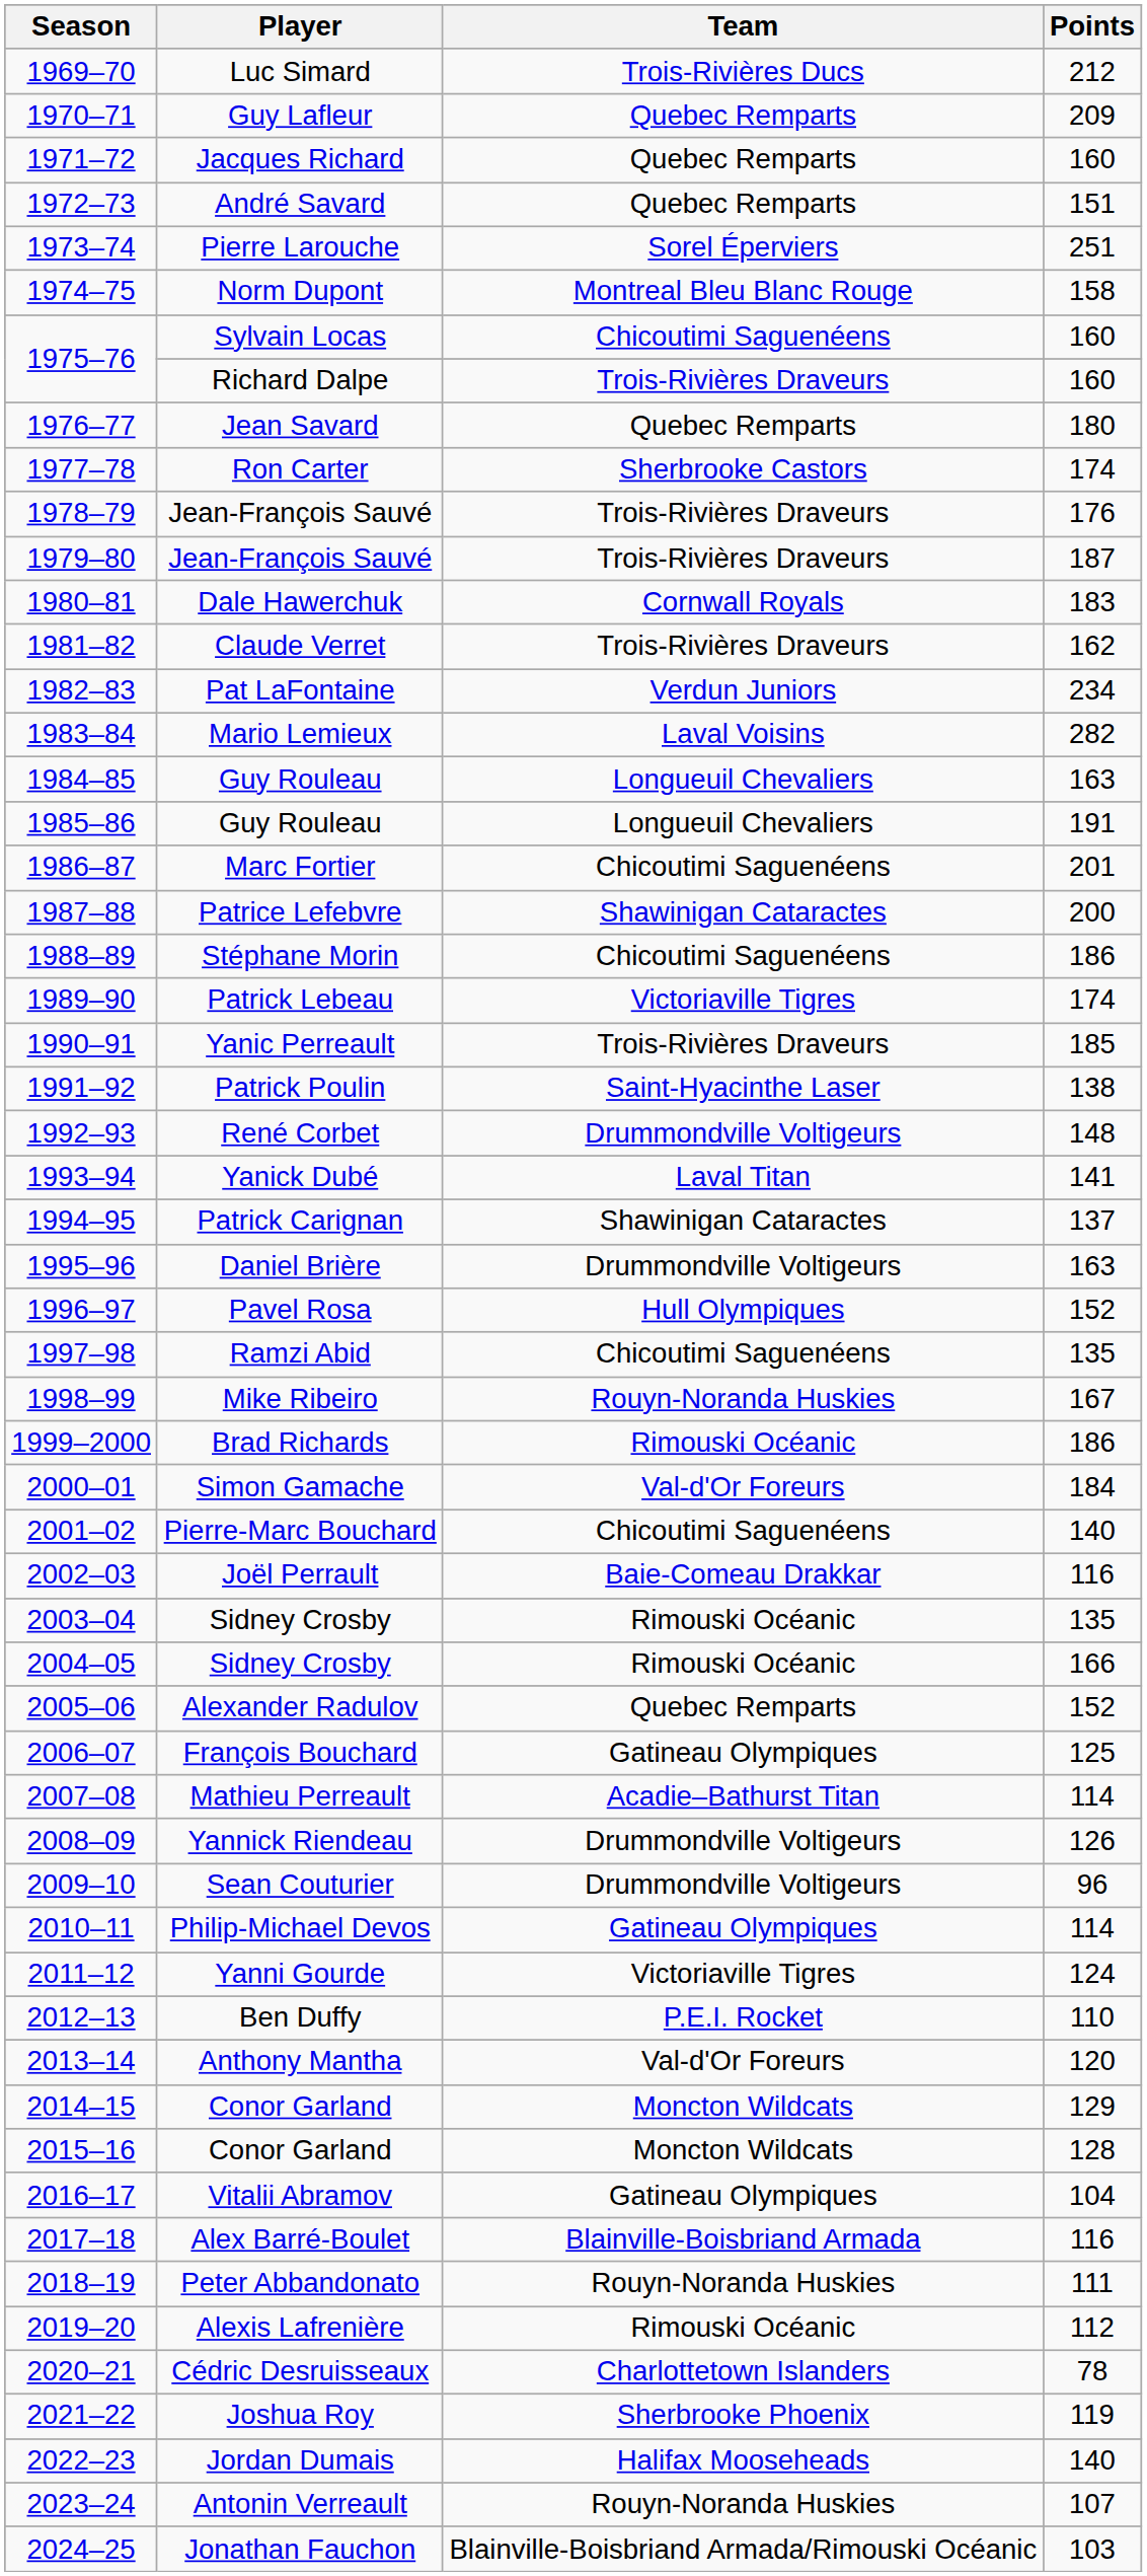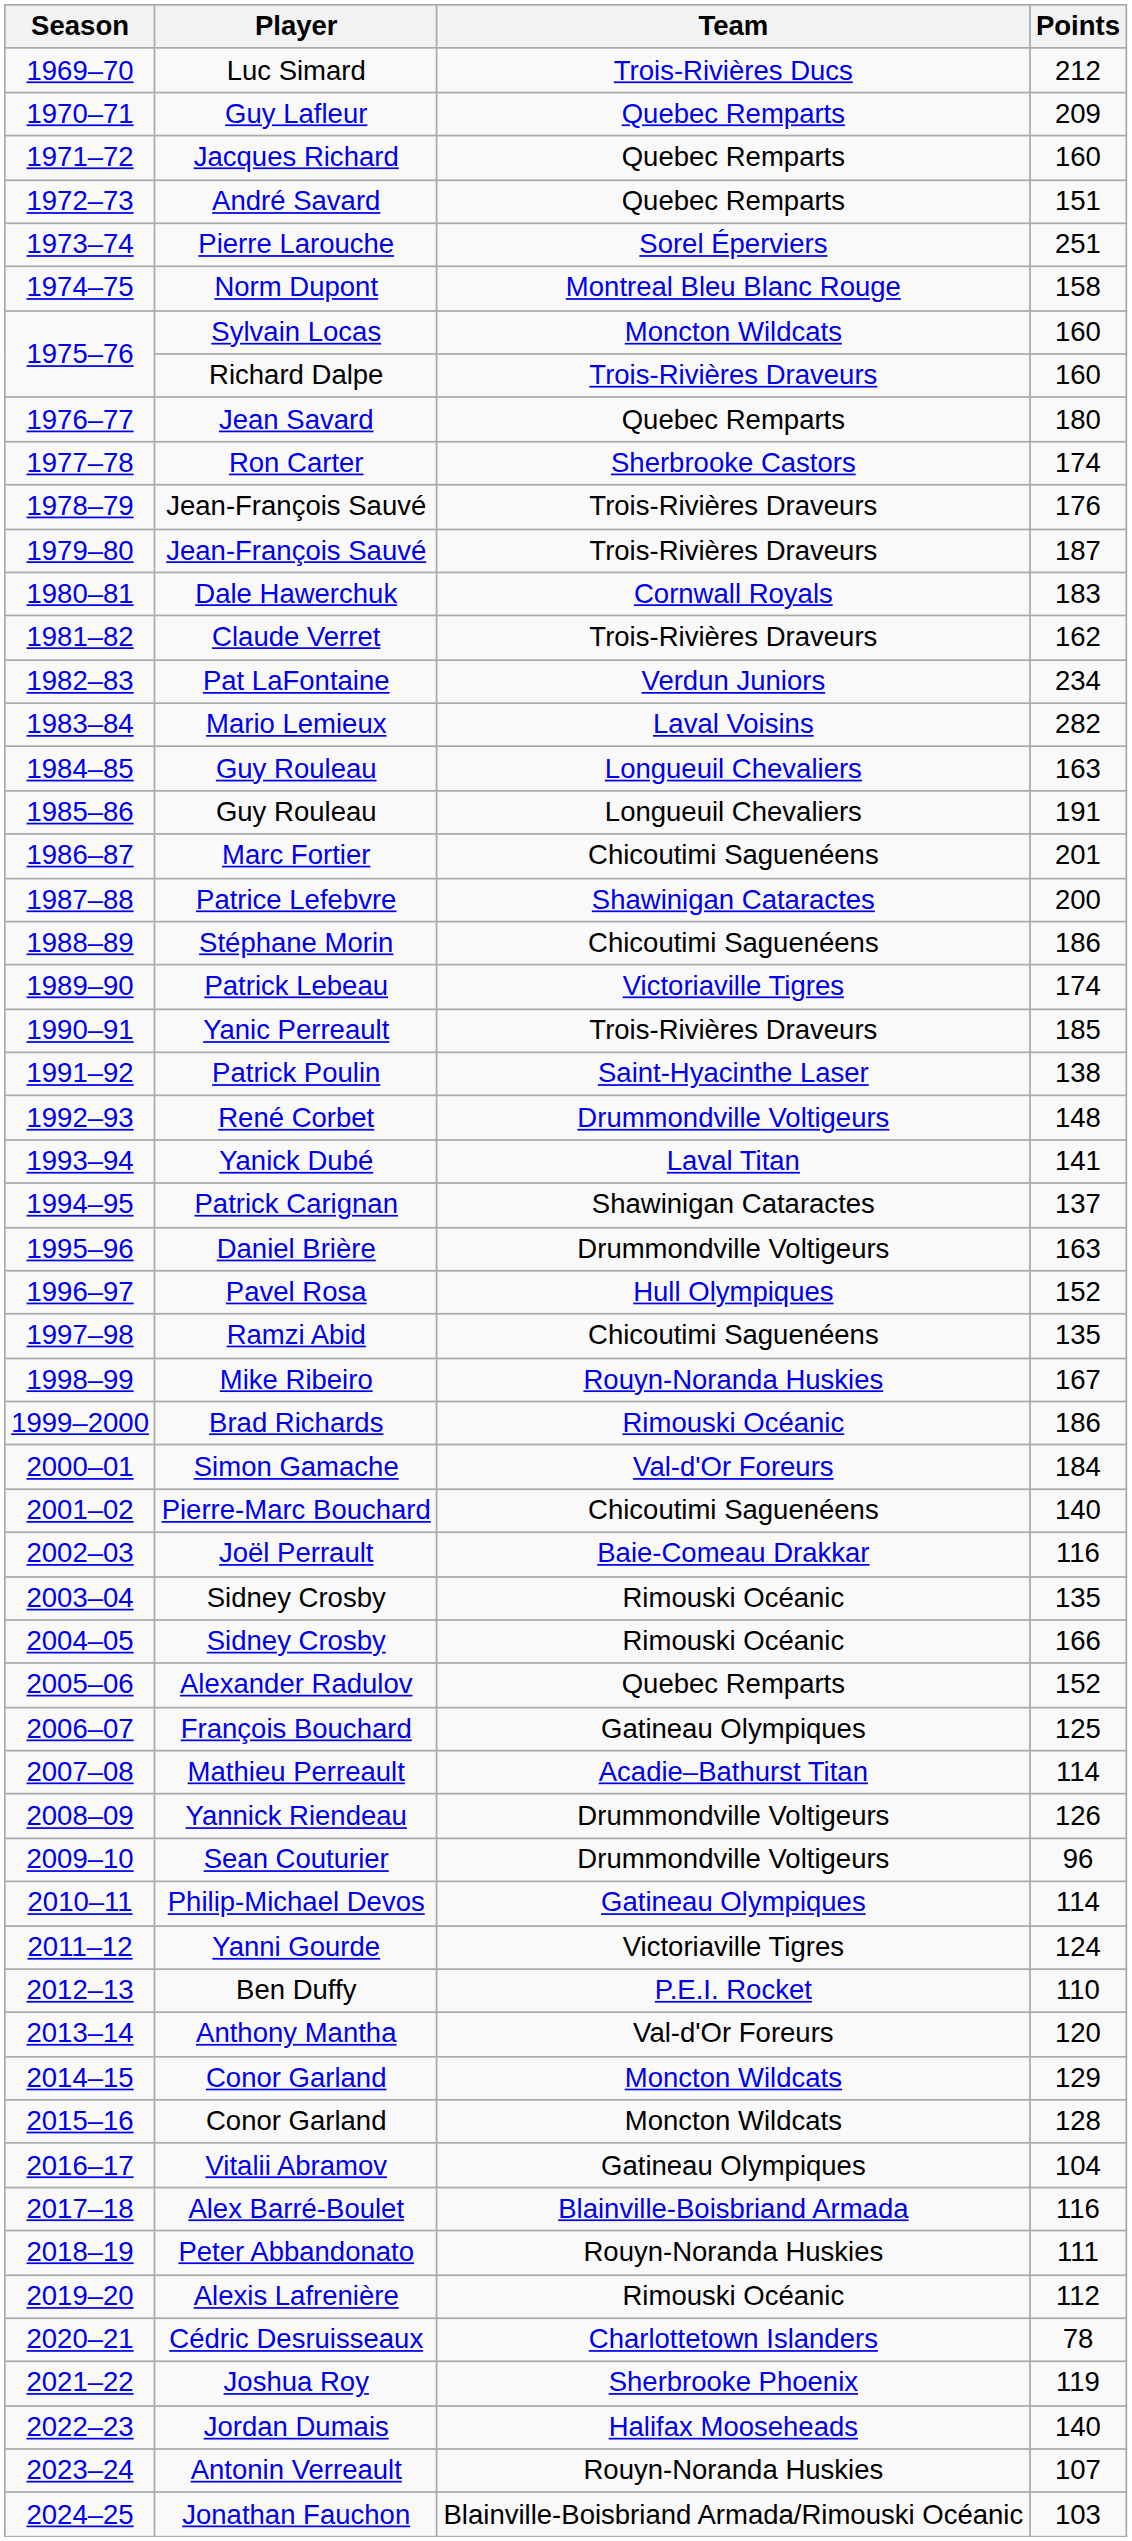 <table class="wikitable" style="text-align:center">
 <tr>
 <th>Season</th>
 <th>Player</th>
 <th>Team</th>
 <th>Points</th>
 </tr>
 <tr>
 <td><a href='#'>1969–70</a></td>
 <td>Luc Simard</td>
 <td><a href='#'>Trois-Rivières Ducs</a></td>
 <td>212</td>
 </tr>
 <tr>
 <td><a href='#'>1970–71</a></td>
 <td><a href='#'>Guy Lafleur</a></td>
 <td><a href='#'>Quebec Remparts</a></td>
 <td>209</td>
 </tr>
 <tr>
 <td><a href='#'>1971–72</a></td>
 <td><a href='#'>Jacques Richard</a></td>
 <td>Quebec Remparts</td>
 <td>160</td>
 </tr>
 <tr>
 <td><a href='#'>1972–73</a></td>
 <td><a href='#'>André Savard</a></td>
 <td>Quebec Remparts</td>
 <td>151</td>
 </tr>
 <tr>
 <td><a href='#'>1973–74</a></td>
 <td><a href='#'>Pierre Larouche</a></td>
 <td><a href='#'>Sorel Éperviers</a></td>
 <td>251</td>
 </tr>
 <tr>
 <td><a href='#'>1974–75</a></td>
 <td><a href='#'>Norm Dupont</a></td>
 <td><a href='#'>Montreal Bleu Blanc Rouge</a></td>
 <td>158</td>
 </tr>
 <tr>
 <td rowspan=2><a href='#'>1975–76</a></td>
 <td><a href='#'>Sylvain Locas</a></td>
-<td><a href='#'>Chicoutimi Saguenéens</a></td>
+<td><a href='#'>Moncton Wildcats</a></td>
 <td>160</td>
 </tr>
 <tr>
 <td>Richard Dalpe</td>
 <td><a href='#'>Trois-Rivières Draveurs</a></td>
 <td>160</td>
 </tr>
 <tr>
 <td><a href='#'>1976–77</a></td>
 <td><a href='#'>Jean Savard</a></td>
 <td>Quebec Remparts</td>
 <td>180</td>
 </tr>
 <tr>
 <td><a href='#'>1977–78</a></td>
 <td><a href='#'>Ron Carter</a></td>
 <td><a href='#'>Sherbrooke Castors</a></td>
 <td>174</td>
 </tr>
 <tr>
 <td><a href='#'>1978–79</a></td>
 <td>Jean-François Sauvé</td>
 <td>Trois-Rivières Draveurs</td>
 <td>176</td>
 </tr>
 <tr>
 <td><a href='#'>1979–80</a></td>
 <td><a href='#'>Jean-François Sauvé</a></td>
 <td>Trois-Rivières Draveurs</td>
 <td>187</td>
 </tr>
 <tr>
 <td><a href='#'>1980–81</a></td>
 <td><a href='#'>Dale Hawerchuk</a></td>
 <td><a href='#'>Cornwall Royals</a></td>
 <td>183</td>
 </tr>
 <tr>
 <td><a href='#'>1981–82</a></td>
 <td><a href='#'>Claude Verret</a></td>
 <td>Trois-Rivières Draveurs</td>
 <td>162</td>
 </tr>
 <tr>
 <td><a href='#'>1982–83</a></td>
 <td><a href='#'>Pat LaFontaine</a></td>
 <td><a href='#'>Verdun Juniors</a></td>
 <td>234</td>
 </tr>
 <tr>
 <td><a href='#'>1983–84</a></td>
 <td><a href='#'>Mario Lemieux</a></td>
 <td><a href='#'>Laval Voisins</a></td>
 <td>282</td>
 </tr>
 <tr>
 <td><a href='#'>1984–85</a></td>
 <td><a href='#'>Guy Rouleau</a></td>
 <td><a href='#'>Longueuil Chevaliers</a></td>
 <td>163</td>
 </tr>
 <tr>
 <td><a href='#'>1985–86</a></td>
 <td>Guy Rouleau</td>
 <td>Longueuil Chevaliers</td>
 <td>191</td>
 </tr>
 <tr>
 <td><a href='#'>1986–87</a></td>
 <td><a href='#'>Marc Fortier</a></td>
 <td>Chicoutimi Saguenéens</td>
 <td>201</td>
 </tr>
 <tr>
 <td><a href='#'>1987–88</a></td>
 <td><a href='#'>Patrice Lefebvre</a></td>
 <td><a href='#'>Shawinigan Cataractes</a></td>
 <td>200</td>
 </tr>
 <tr>
 <td><a href='#'>1988–89</a></td>
 <td><a href='#'>Stéphane Morin</a></td>
 <td>Chicoutimi Saguenéens</td>
 <td>186</td>
 </tr>
 <tr>
 <td><a href='#'>1989–90</a></td>
 <td><a href='#'>Patrick Lebeau</a></td>
 <td><a href='#'>Victoriaville Tigres</a></td>
 <td>174</td>
 </tr>
 <tr>
 <td><a href='#'>1990–91</a></td>
 <td><a href='#'>Yanic Perreault</a></td>
 <td>Trois-Rivières Draveurs</td>
 <td>185</td>
 </tr>
 <tr>
 <td><a href='#'>1991–92</a></td>
 <td><a href='#'>Patrick Poulin</a></td>
 <td><a href='#'>Saint-Hyacinthe Laser</a></td>
 <td>138</td>
 </tr>
 <tr>
 <td><a href='#'>1992–93</a></td>
 <td><a href='#'>René Corbet</a></td>
 <td><a href='#'>Drummondville Voltigeurs</a></td>
 <td>148</td>
 </tr>
 <tr>
 <td><a href='#'>1993–94</a></td>
 <td><a href='#'>Yanick Dubé</a></td>
 <td><a href='#'>Laval Titan</a></td>
 <td>141</td>
 </tr>
 <tr>
 <td><a href='#'>1994–95</a></td>
 <td><a href='#'>Patrick Carignan</a></td>
 <td>Shawinigan Cataractes</td>
 <td>137</td>
 </tr>
 <tr>
 <td><a href='#'>1995–96</a></td>
 <td><a href='#'>Daniel Brière</a></td>
 <td>Drummondville Voltigeurs</td>
 <td>163</td>
 </tr>
 <tr>
 <td><a href='#'>1996–97</a></td>
 <td><a href='#'>Pavel Rosa</a></td>
 <td><a href='#'>Hull Olympiques</a></td>
 <td>152</td>
 </tr>
 <tr>
 <td><a href='#'>1997–98</a></td>
 <td><a href='#'>Ramzi Abid</a></td>
 <td>Chicoutimi Saguenéens</td>
 <td>135</td>
 </tr>
 <tr>
 <td><a href='#'>1998–99</a></td>
 <td><a href='#'>Mike Ribeiro</a></td>
 <td><a href='#'>Rouyn-Noranda Huskies</a></td>
 <td>167</td>
 </tr>
 <tr>
 <td><a href='#'>1999–2000</a></td>
 <td><a href='#'>Brad Richards</a></td>
 <td><a href='#'>Rimouski Océanic</a></td>
 <td>186</td>
 </tr>
 <tr>
 <td><a href='#'>2000–01</a></td>
 <td><a href='#'>Simon Gamache</a></td>
 <td><a href='#'>Val-d'Or Foreurs</a></td>
 <td>184</td>
 </tr>
 <tr>
 <td><a href='#'>2001–02</a></td>
 <td><a href='#'>Pierre-Marc Bouchard</a></td>
 <td>Chicoutimi Saguenéens</td>
 <td>140</td>
 </tr>
 <tr>
 <td><a href='#'>2002–03</a></td>
 <td><a href='#'>Joël Perrault</a></td>
 <td><a href='#'>Baie-Comeau Drakkar</a></td>
 <td>116</td>
 </tr>
 <tr>
 <td><a href='#'>2003–04</a></td>
 <td>Sidney Crosby</td>
 <td>Rimouski Océanic</td>
 <td>135</td>
 </tr>
 <tr>
 <td><a href='#'>2004–05</a></td>
 <td><a href='#'>Sidney Crosby</a></td>
 <td>Rimouski Océanic</td>
 <td>166</td>
 </tr>
 <tr>
 <td><a href='#'>2005–06</a></td>
 <td><a href='#'>Alexander Radulov</a></td>
 <td>Quebec Remparts</td>
 <td>152</td>
 </tr>
 <tr>
 <td><a href='#'>2006–07</a></td>
 <td><a href='#'>François Bouchard</a></td>
 <td>Gatineau Olympiques</td>
 <td>125</td>
 </tr>
 <tr>
 <td><a href='#'>2007–08</a></td>
 <td><a href='#'>Mathieu Perreault</a></td>
 <td><a href='#'>Acadie–Bathurst Titan</a></td>
 <td>114</td>
 </tr>
 <tr>
 <td><a href='#'>2008–09</a></td>
 <td><a href='#'>Yannick Riendeau</a></td>
 <td>Drummondville Voltigeurs</td>
 <td>126</td>
 </tr>
 <tr>
 <td><a href='#'>2009–10</a></td>
 <td><a href='#'>Sean Couturier</a></td>
 <td>Drummondville Voltigeurs</td>
 <td>96</td>
 </tr>
 <tr>
 <td><a href='#'>2010–11</a></td>
 <td><a href='#'>Philip-Michael Devos</a></td>
 <td><a href='#'>Gatineau Olympiques</a></td>
 <td>114</td>
 </tr>
 <tr>
 <td><a href='#'>2011–12</a></td>
 <td><a href='#'>Yanni Gourde</a></td>
 <td>Victoriaville Tigres</td>
 <td>124</td>
 </tr>
 <tr>
 <td><a href='#'>2012–13</a></td>
 <td>Ben Duffy</td>
 <td><a href='#'>P.E.I. Rocket</a></td>
 <td>110</td>
 </tr>
 <tr>
 <td><a href='#'>2013–14</a></td>
 <td><a href='#'>Anthony Mantha</a></td>
 <td>Val-d'Or Foreurs</td>
 <td>120</td>
 </tr>
 <tr>
 <td><a href='#'>2014–15</a></td>
 <td><a href='#'>Conor Garland</a></td>
 <td><a href='#'>Moncton Wildcats</a></td>
 <td>129</td>
 </tr>
 <tr>
 <td><a href='#'>2015–16</a></td>
 <td>Conor Garland</td>
 <td>Moncton Wildcats</td>
 <td>128</td>
 </tr>
 <tr>
 <td><a href='#'>2016–17</a></td>
 <td><a href='#'>Vitalii Abramov</a></td>
 <td>Gatineau Olympiques</td>
 <td>104</td>
 </tr>
 <tr>
 <td><a href='#'>2017–18</a></td>
 <td><a href='#'>Alex Barré-Boulet</a></td>
 <td><a href='#'>Blainville-Boisbriand Armada</a></td>
 <td>116</td>
 </tr>
 <tr>
 <td><a href='#'>2018–19</a></td>
 <td><a href='#'>Peter Abbandonato</a></td>
 <td>Rouyn-Noranda Huskies</td>
 <td>111</td>
 </tr>
 <tr>
 <td><a href='#'>2019–20</a></td>
 <td><a href='#'>Alexis Lafrenière</a></td>
 <td>Rimouski Océanic</td>
 <td>112</td>
 </tr>
 <tr>
 <td><a href='#'>2020–21</a></td>
 <td><a href='#'>Cédric Desruisseaux</a></td>
 <td><a href='#'>Charlottetown Islanders</a></td>
 <td>78</td>
 </tr>
 <tr>
 <td><a href='#'>2021–22</a></td>
 <td><a href='#'>Joshua Roy</a></td>
 <td><a href='#'>Sherbrooke Phoenix</a></td>
 <td>119</td>
 </tr>
 <tr>
 <td><a href='#'>2022–23</a></td>
 <td><a href='#'>Jordan Dumais</a></td>
 <td><a href='#'>Halifax Mooseheads</a></td>
 <td>140</td>
 </tr>
 <tr>
 <td><a href='#'>2023–24</a></td>
 <td><a href='#'>Antonin Verreault</a></td>
 <td>Rouyn-Noranda Huskies</td>
 <td>107</td>
 </tr>
 <tr>
 <td><a href='#'>2024–25</a></td>
 <td><a href='#'>Jonathan Fauchon</a></td>
 <td>Blainville-Boisbriand Armada/Rimouski Océanic</td>
 <td>103</td>
 </tr>
 </table>
